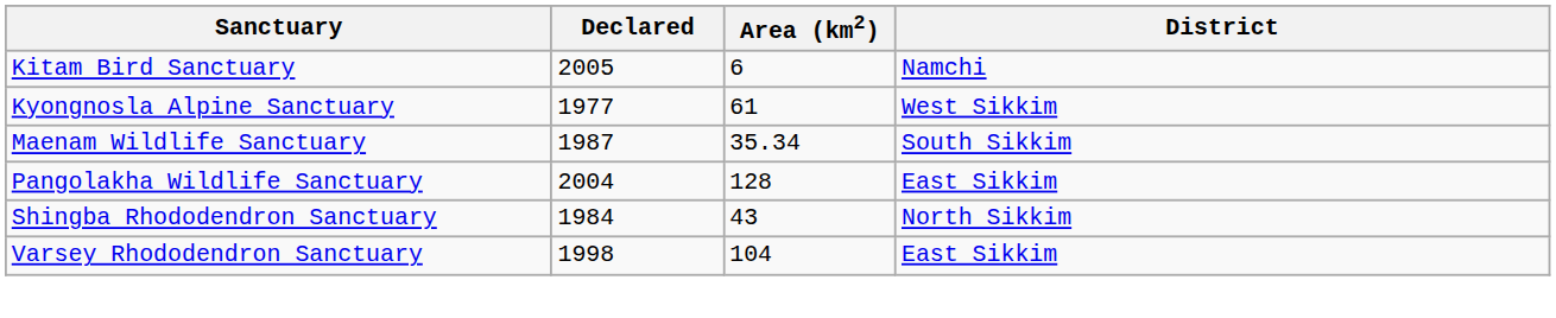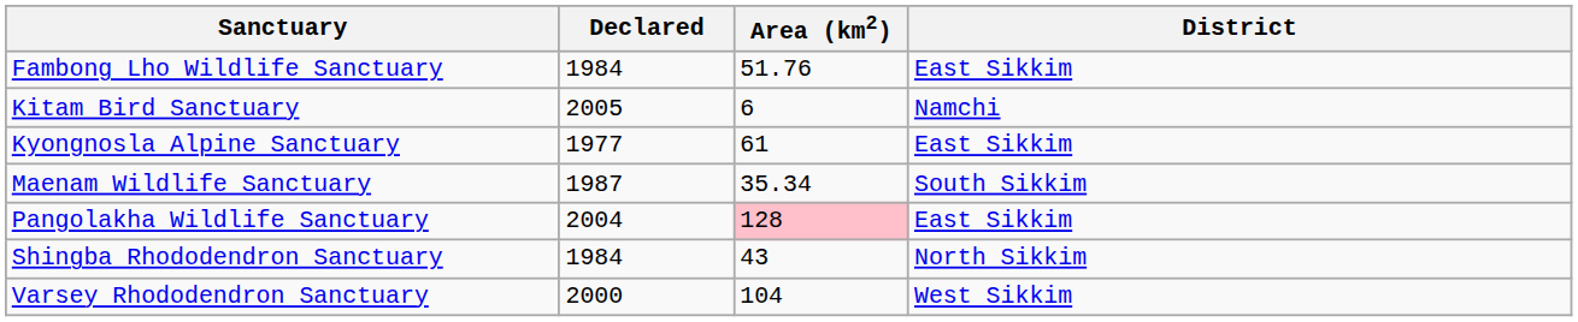 <table class="wikitable sortable defaultcenter col1left col4left" style="font-size: 85%">
 <tr>
 <th scope="col" style="width: 250px;">Sanctuary</th>
 <th scope="col" style="width: 75px;">Declared</th>
 <th scope="col" style="width: 75px;">Area (km<sup>2</sup>)</th>
 <th scope="col" style="width: 300px;">District</th>
+</tr>
+<tr>
+<td><a href='#'>Fambong Lho Wildlife Sanctuary</a></td>
+<td>1984</td>
+<td>51.76</td>
+<td><a href='#'>East Sikkim</a></td>
 </tr>
 <tr>
 <td><a href='#'>Kitam Bird Sanctuary</a></td>
 <td>2005</td>
 <td>6</td>
 <td><a href='#'>Namchi</a></td>
 </tr>
 <tr>
 <td><a href='#'>Kyongnosla Alpine Sanctuary</a></td>
 <td>1977</td>
 <td>61</td>
-<td><a href='#'>West Sikkim</a></td>
+<td><a href='#'>East Sikkim</a></td>
 </tr>
 <tr>
 <td><a href='#'>Maenam Wildlife Sanctuary</a></td>
 <td>1987</td>
 <td>35.34</td>
 <td><a href='#'>South Sikkim</a></td>
 </tr>
 <tr>
 <td><a href='#'>Pangolakha Wildlife Sanctuary</a></td>
 <td>2004</td>
-<td>128</td>
+<td style="background: pink;">128</td>
 <td><a href='#'>East Sikkim</a></td>
 </tr>
 <tr>
 <td><a href='#'>Shingba Rhododendron Sanctuary</a></td>
 <td>1984</td>
 <td>43</td>
 <td><a href='#'>North Sikkim</a></td>
 </tr>
 <tr>
 <td><a href='#'>Varsey Rhododendron Sanctuary</a></td>
-<td>1998</td>
+<td>2000</td>
 <td>104</td>
-<td><a href='#'>East Sikkim</a></td>
+<td><a href='#'>West Sikkim</a></td>
 </tr>
 </table>
